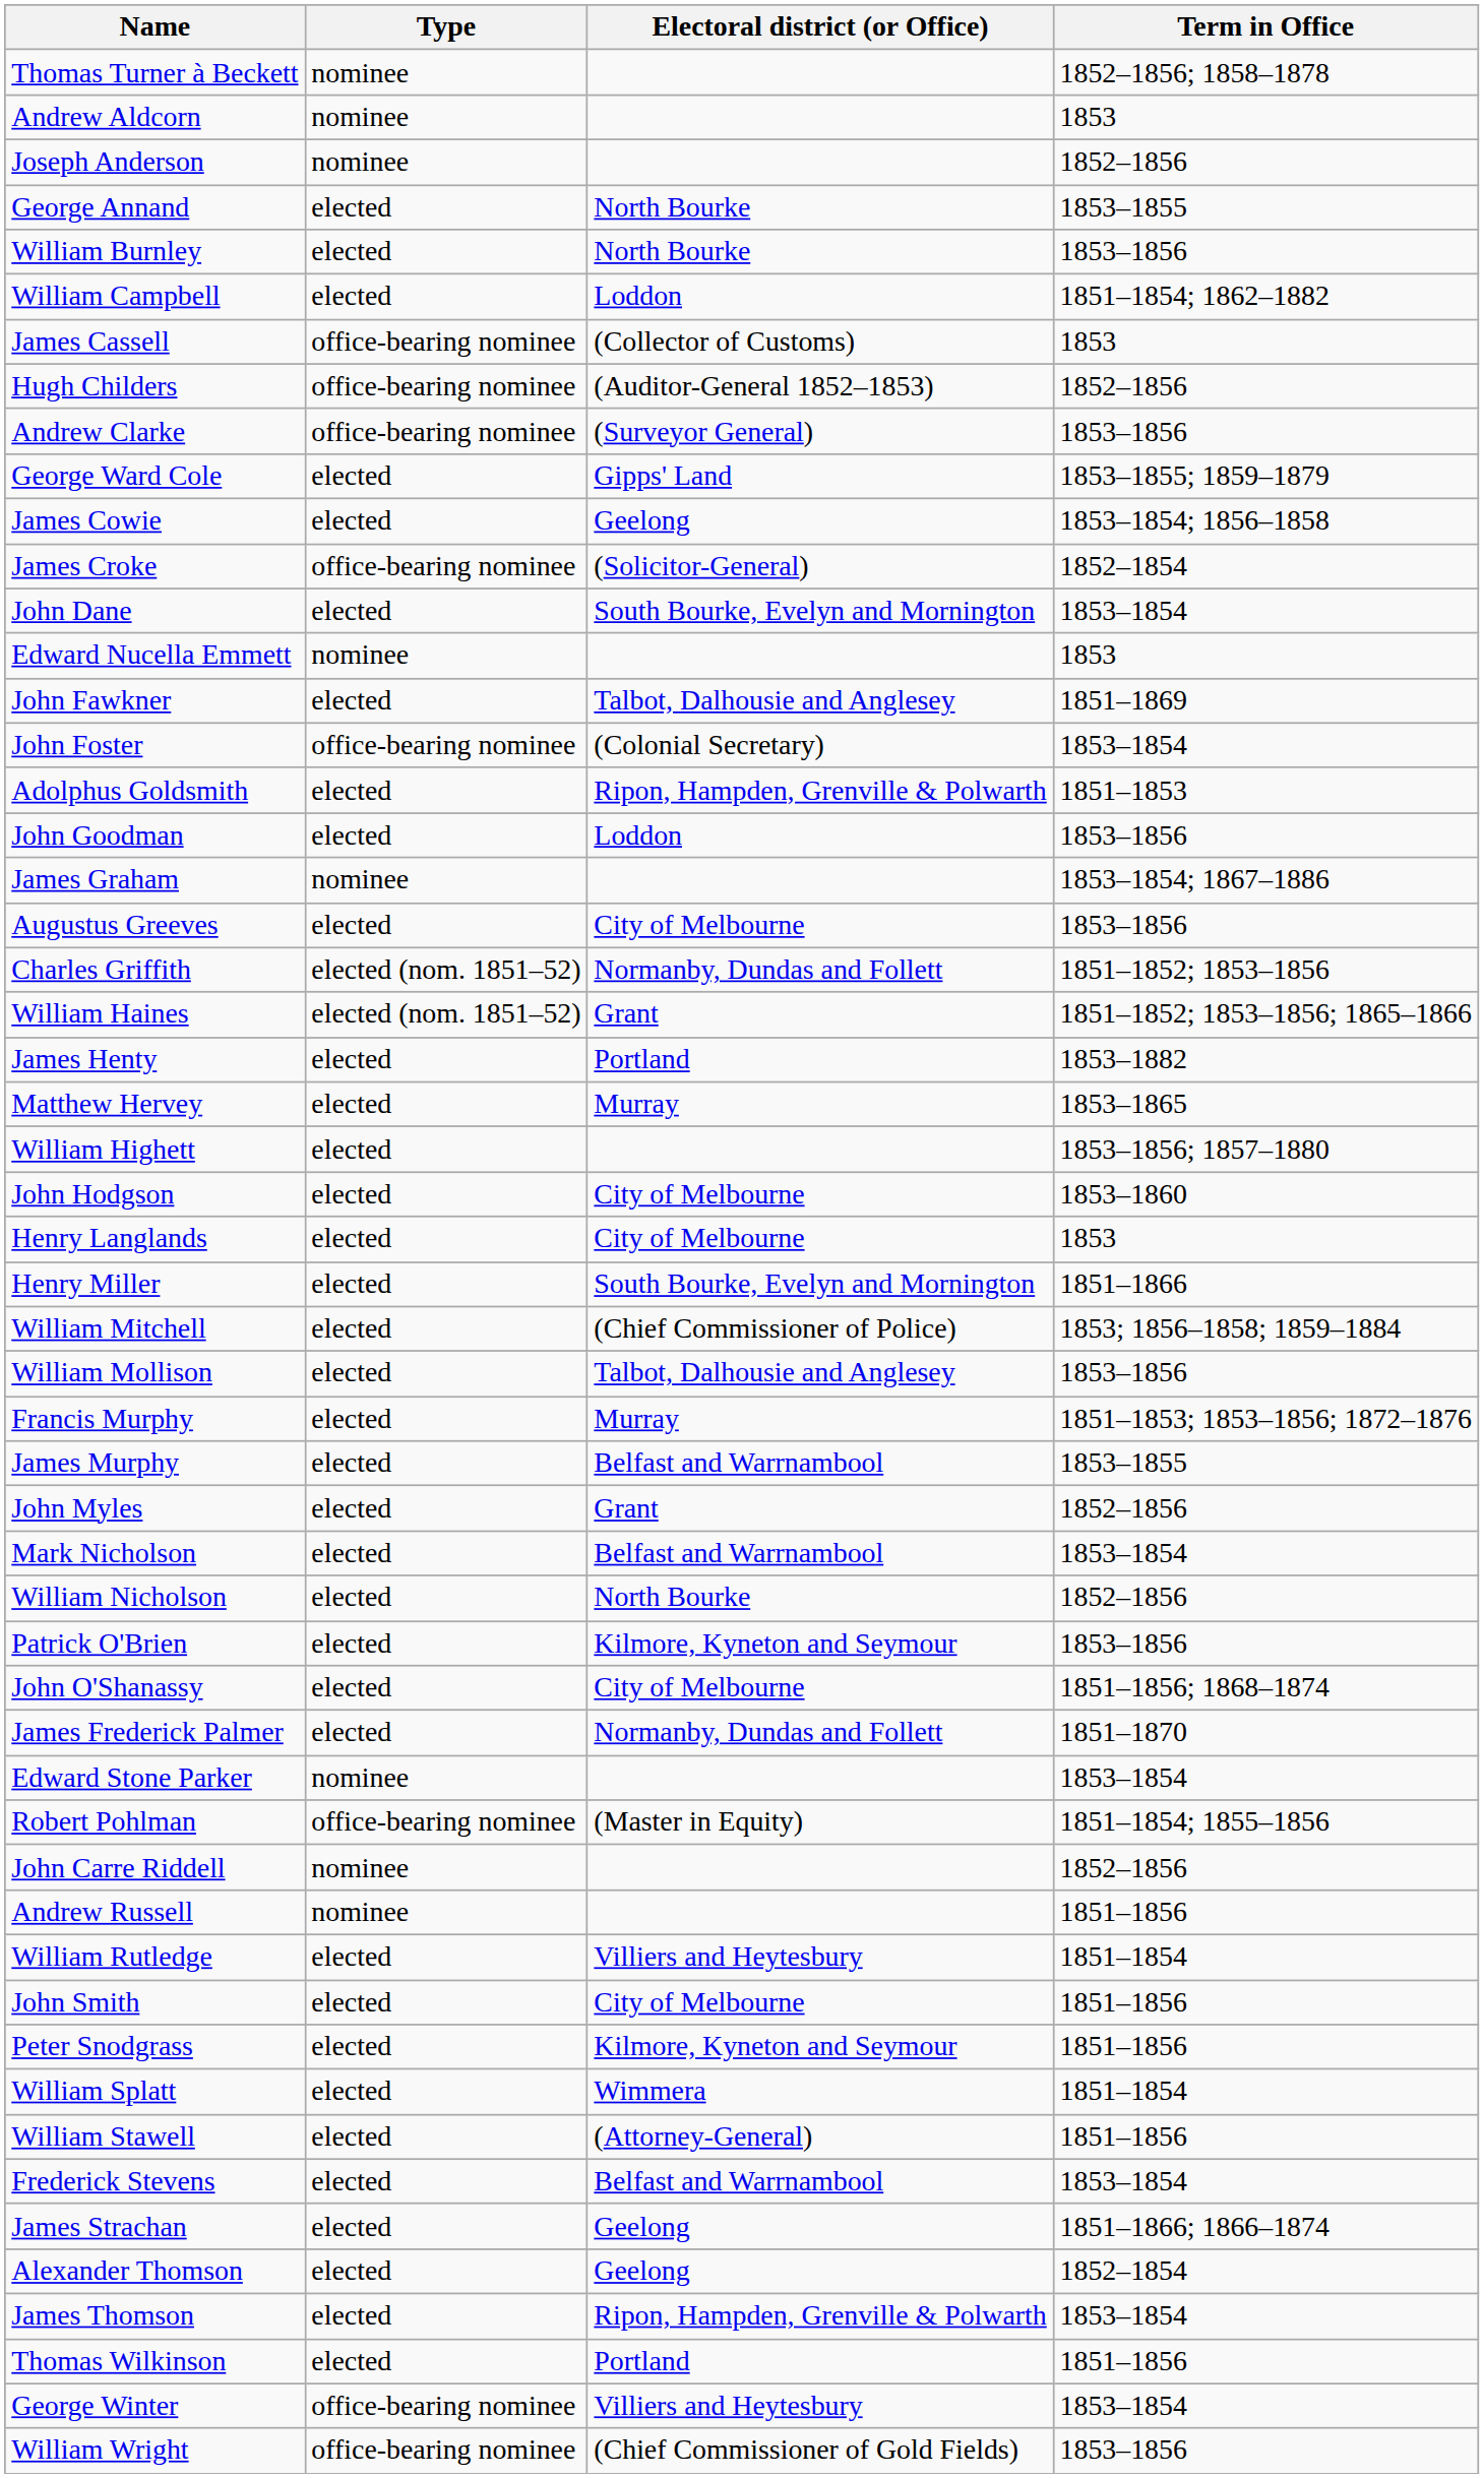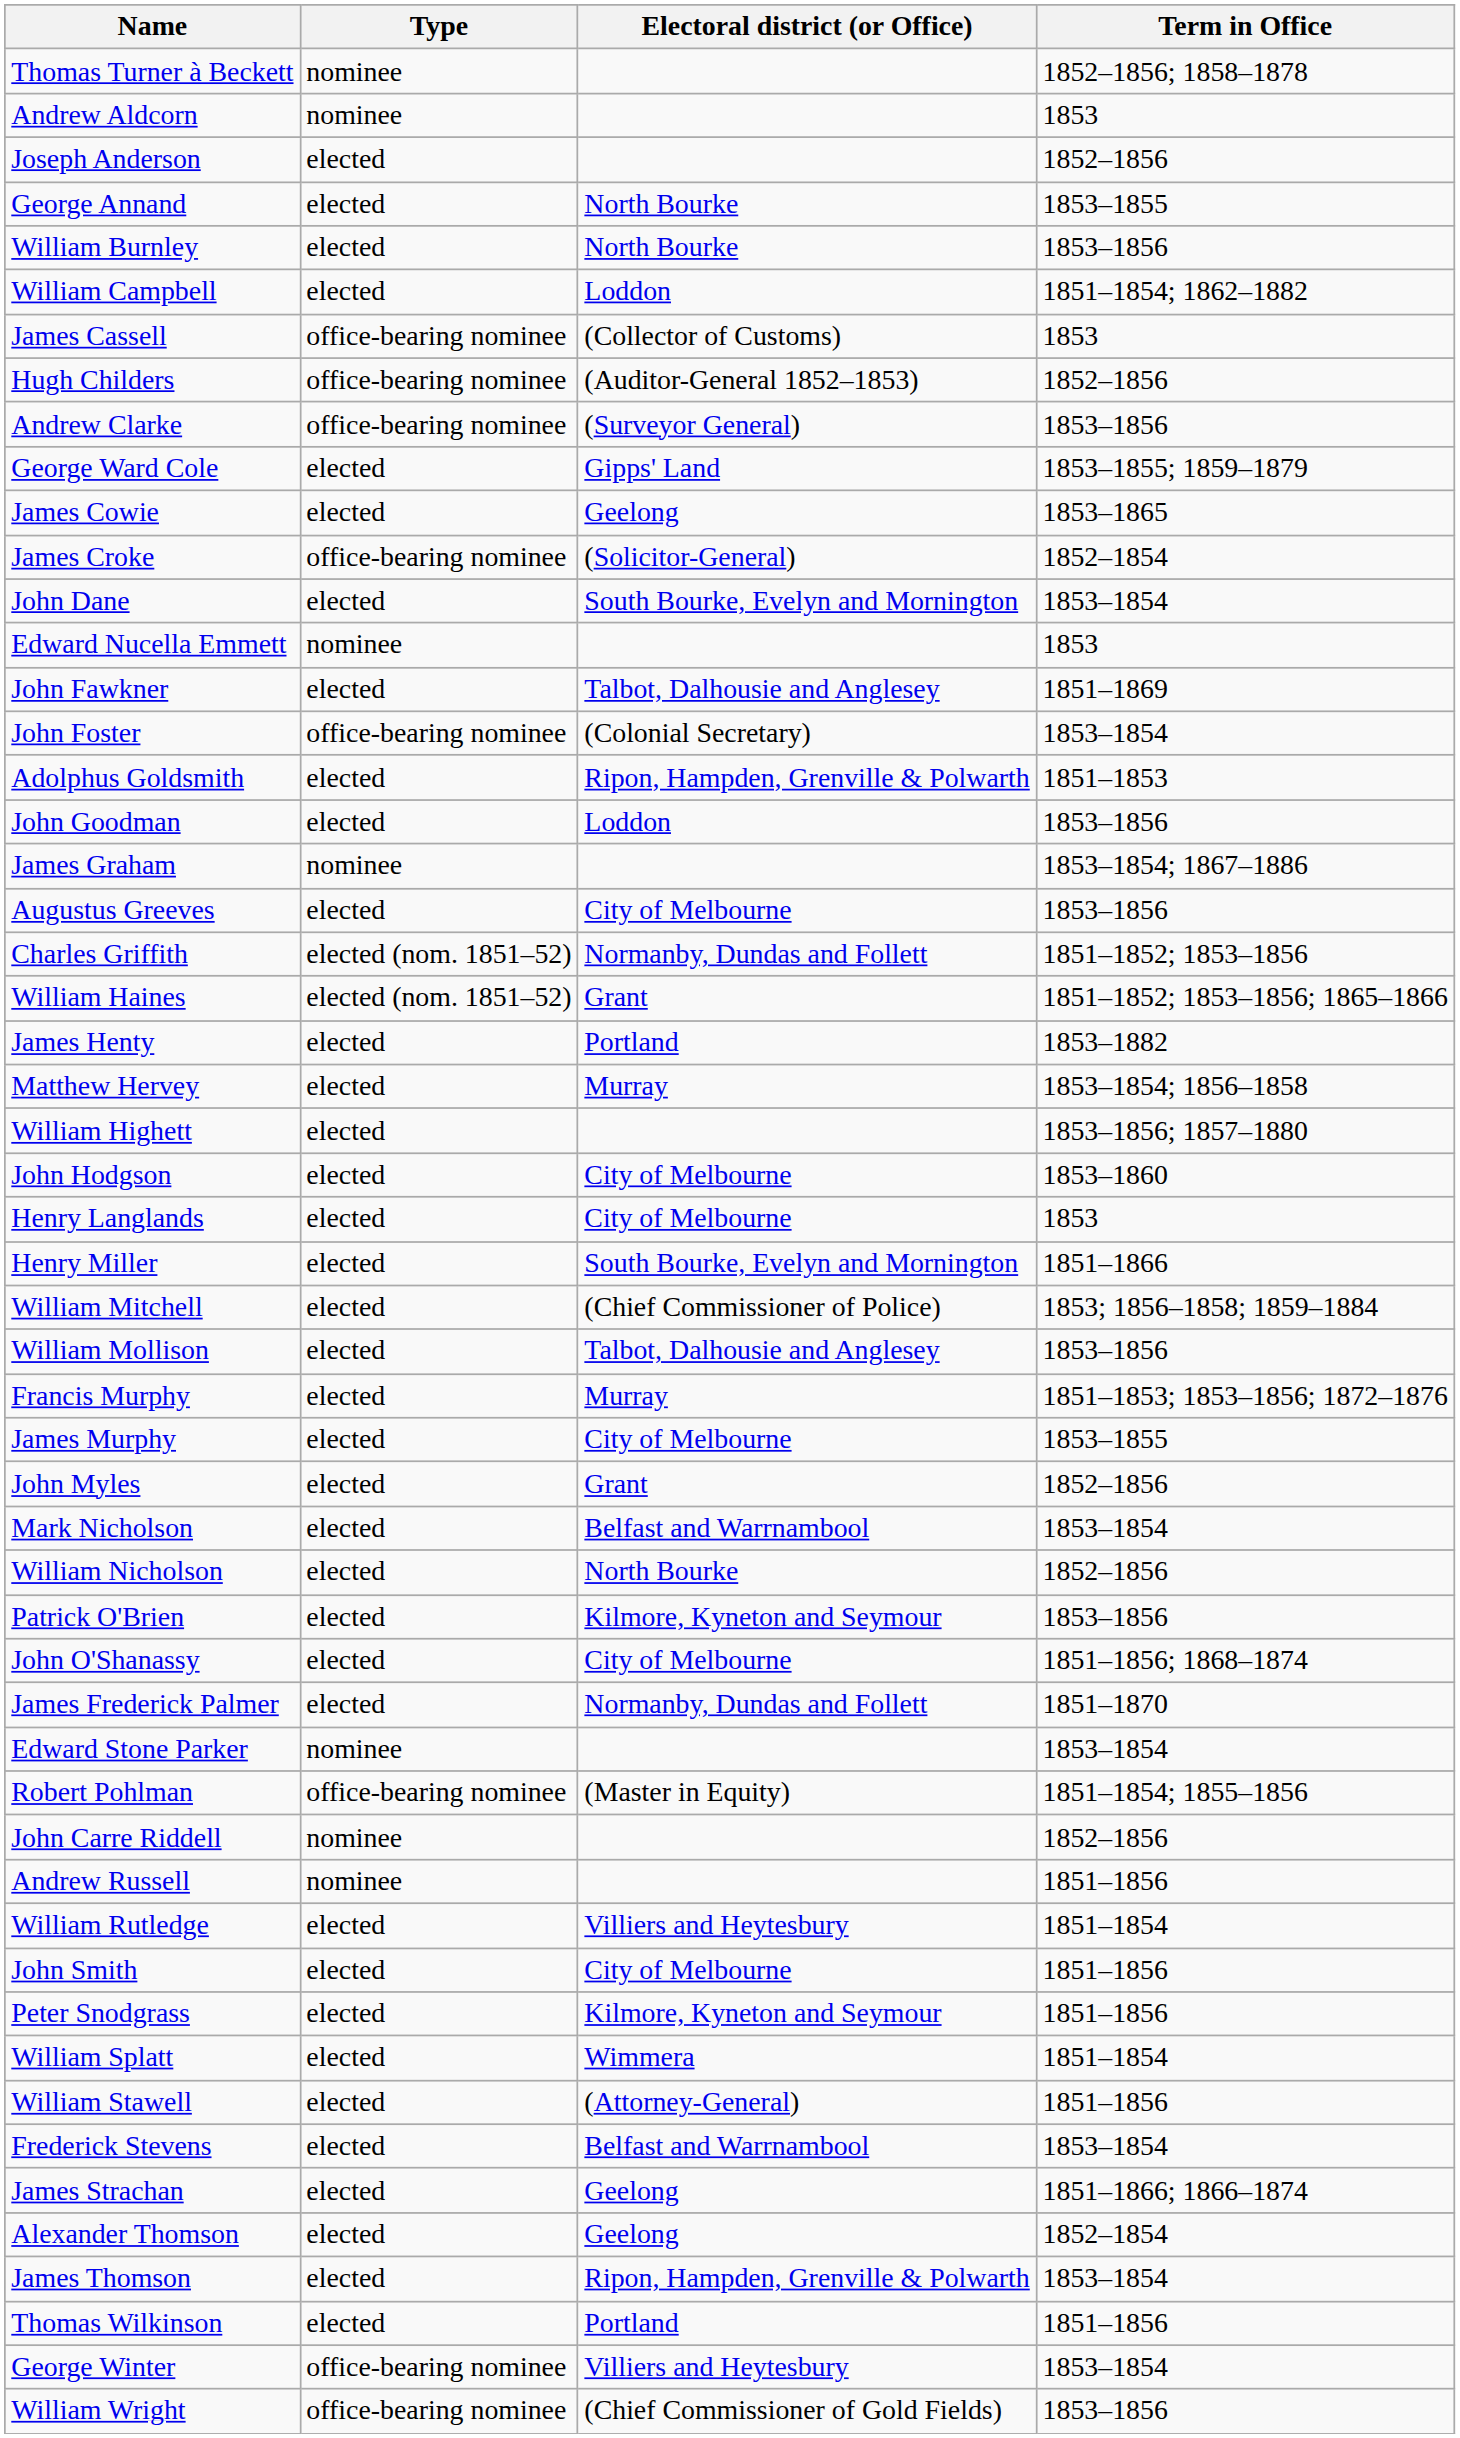 <table class="wikitable">
 <tr>
 <th>Name</th>
 <th>Type</th>
 <th>Electoral district (or Office)</th>
 <th>Term in Office</th>
 </tr>
 <tr>
 <td><a href='#'>Thomas Turner à Beckett</a></td>
 <td>nominee</td>
 <td></td>
 <td>1852–1856; 1858–1878</td>
 </tr>
 <tr>
 <td><a href='#'>Andrew Aldcorn</a></td>
 <td>nominee</td>
 <td></td>
 <td>1853</td>
 </tr>
 <tr>
 <td><a href='#'>Joseph Anderson</a></td>
-<td>nominee</td>
+<td>elected</td>
 <td></td>
 <td>1852–1856</td>
 </tr>
 <tr>
 <td><a href='#'>George Annand</a></td>
 <td>elected</td>
 <td><a href='#'>North Bourke</a></td>
 <td>1853–1855</td>
 </tr>
 <tr>
 <td><a href='#'>William Burnley</a></td>
 <td>elected</td>
 <td><a href='#'>North Bourke</a></td>
 <td>1853–1856</td>
 </tr>
 <tr>
 <td><a href='#'>William Campbell</a></td>
 <td>elected</td>
 <td><a href='#'>Loddon</a></td>
 <td>1851–1854; 1862–1882</td>
 </tr>
 <tr>
 <td><a href='#'>James Cassell</a></td>
 <td>office-bearing nominee</td>
 <td>(Collector of Customs)</td>
 <td>1853</td>
 </tr>
 <tr>
 <td><a href='#'>Hugh Childers</a></td>
 <td>office-bearing nominee</td>
 <td>(Auditor-General 1852–1853)</td>
 <td>1852–1856</td>
 </tr>
 <tr>
 <td><a href='#'>Andrew Clarke</a></td>
 <td>office-bearing nominee</td>
 <td>(<a href='#'>Surveyor General</a>)</td>
 <td>1853–1856</td>
 </tr>
 <tr>
 <td><a href='#'>George Ward Cole</a></td>
 <td>elected</td>
 <td><a href='#'>Gipps' Land</a></td>
 <td>1853–1855; 1859–1879</td>
 </tr>
 <tr>
 <td><a href='#'>James Cowie</a></td>
 <td>elected</td>
 <td><a href='#'>Geelong</a></td>
-<td>1853–1854; 1856–1858</td>
+<td>1853–1865</td>
 </tr>
 <tr>
 <td><a href='#'>James Croke</a></td>
 <td>office-bearing nominee</td>
 <td>(<a href='#'>Solicitor-General</a>)</td>
 <td>1852–1854</td>
 </tr>
 <tr>
 <td><a href='#'>John Dane</a></td>
 <td>elected</td>
 <td><a href='#'>South Bourke, Evelyn and Mornington</a></td>
 <td>1853–1854</td>
 </tr>
 <tr>
 <td><a href='#'>Edward Nucella Emmett</a></td>
 <td>nominee</td>
 <td></td>
 <td>1853</td>
 </tr>
 <tr>
 <td><a href='#'>John Fawkner</a></td>
 <td>elected</td>
 <td><a href='#'>Talbot, Dalhousie and Anglesey</a></td>
 <td>1851–1869</td>
 </tr>
 <tr>
 <td><a href='#'>John Foster</a></td>
 <td>office-bearing nominee</td>
 <td>(Colonial Secretary)</td>
 <td>1853–1854</td>
 </tr>
 <tr>
 <td><a href='#'>Adolphus Goldsmith</a></td>
 <td>elected</td>
 <td><a href='#'>Ripon, Hampden, Grenville & Polwarth</a></td>
 <td>1851–1853</td>
 </tr>
 <tr>
 <td><a href='#'>John Goodman</a></td>
 <td>elected</td>
 <td><a href='#'>Loddon</a></td>
 <td>1853–1856</td>
 </tr>
 <tr>
 <td><a href='#'>James Graham</a></td>
 <td>nominee</td>
 <td></td>
 <td>1853–1854; 1867–1886</td>
 </tr>
 <tr>
 <td><a href='#'>Augustus Greeves</a></td>
 <td>elected</td>
 <td><a href='#'>City of Melbourne</a></td>
 <td>1853–1856</td>
 </tr>
 <tr>
 <td><a href='#'>Charles Griffith</a></td>
 <td>elected (nom. 1851–52)</td>
 <td><a href='#'>Normanby, Dundas and Follett</a></td>
 <td>1851–1852; 1853–1856</td>
 </tr>
 <tr>
 <td><a href='#'>William Haines</a></td>
 <td>elected (nom. 1851–52)</td>
 <td><a href='#'>Grant</a></td>
 <td>1851–1852; 1853–1856; 1865–1866</td>
 </tr>
 <tr>
 <td><a href='#'>James Henty</a></td>
 <td>elected</td>
 <td><a href='#'>Portland</a></td>
 <td>1853–1882</td>
 </tr>
 <tr>
 <td><a href='#'>Matthew Hervey</a></td>
 <td>elected</td>
 <td><a href='#'>Murray</a></td>
-<td>1853–1865</td>
+<td>1853–1854; 1856–1858</td>
 </tr>
 <tr>
 <td><a href='#'>William Highett</a></td>
 <td>elected</td>
 <td></td>
 <td>1853–1856; 1857–1880</td>
 </tr>
 <tr>
 <td><a href='#'>John Hodgson</a></td>
 <td>elected</td>
 <td><a href='#'>City of Melbourne</a></td>
 <td>1853–1860</td>
 </tr>
 <tr>
 <td><a href='#'>Henry Langlands</a></td>
 <td>elected</td>
 <td><a href='#'>City of Melbourne</a></td>
 <td>1853</td>
 </tr>
 <tr>
 <td><a href='#'>Henry Miller</a></td>
 <td>elected</td>
 <td><a href='#'>South Bourke, Evelyn and Mornington</a></td>
 <td>1851–1866</td>
 </tr>
 <tr>
 <td><a href='#'>William Mitchell</a></td>
 <td>elected</td>
 <td>(Chief Commissioner of Police)</td>
 <td>1853; 1856–1858; 1859–1884</td>
 </tr>
 <tr>
 <td><a href='#'>William Mollison</a></td>
 <td>elected</td>
 <td><a href='#'>Talbot, Dalhousie and Anglesey</a></td>
 <td>1853–1856</td>
 </tr>
 <tr>
 <td><a href='#'>Francis Murphy</a></td>
 <td>elected</td>
 <td><a href='#'>Murray</a></td>
 <td>1851–1853; 1853–1856; 1872–1876</td>
 </tr>
 <tr>
 <td><a href='#'>James Murphy</a></td>
 <td>elected</td>
-<td><a href='#'>Belfast and Warrnambool</a></td>
+<td><a href='#'>City of Melbourne</a></td>
 <td>1853–1855</td>
 </tr>
 <tr>
 <td><a href='#'>John Myles</a></td>
 <td>elected</td>
 <td><a href='#'>Grant</a></td>
 <td>1852–1856</td>
 </tr>
 <tr>
 <td><a href='#'>Mark Nicholson</a></td>
 <td>elected</td>
 <td><a href='#'>Belfast and Warrnambool</a></td>
 <td>1853–1854</td>
 </tr>
 <tr>
 <td><a href='#'>William Nicholson</a></td>
 <td>elected</td>
 <td><a href='#'>North Bourke</a></td>
 <td>1852–1856</td>
 </tr>
 <tr>
 <td><a href='#'>Patrick O'Brien</a></td>
 <td>elected</td>
 <td><a href='#'>Kilmore, Kyneton and Seymour</a></td>
 <td>1853–1856</td>
 </tr>
 <tr>
 <td><a href='#'>John O'Shanassy</a></td>
 <td>elected</td>
 <td><a href='#'>City of Melbourne</a></td>
 <td>1851–1856; 1868–1874</td>
 </tr>
 <tr>
 <td><a href='#'>James Frederick Palmer</a></td>
 <td>elected</td>
 <td><a href='#'>Normanby, Dundas and Follett</a></td>
 <td>1851–1870</td>
 </tr>
 <tr>
 <td><a href='#'>Edward Stone Parker</a></td>
 <td>nominee</td>
 <td></td>
 <td>1853–1854</td>
 </tr>
 <tr>
 <td><a href='#'>Robert Pohlman</a></td>
 <td>office-bearing nominee</td>
 <td>(Master in Equity)</td>
 <td>1851–1854; 1855–1856</td>
 </tr>
 <tr>
 <td><a href='#'>John Carre Riddell</a></td>
 <td>nominee</td>
 <td></td>
 <td>1852–1856</td>
 </tr>
 <tr>
 <td><a href='#'>Andrew Russell</a></td>
 <td>nominee</td>
 <td></td>
 <td>1851–1856</td>
 </tr>
 <tr>
 <td><a href='#'>William Rutledge</a></td>
 <td>elected</td>
 <td><a href='#'>Villiers and Heytesbury</a></td>
 <td>1851–1854</td>
 </tr>
 <tr>
 <td><a href='#'>John Smith</a></td>
 <td>elected</td>
 <td><a href='#'>City of Melbourne</a></td>
 <td>1851–1856</td>
 </tr>
 <tr>
 <td><a href='#'>Peter Snodgrass</a></td>
 <td>elected</td>
 <td><a href='#'>Kilmore, Kyneton and Seymour</a></td>
 <td>1851–1856</td>
 </tr>
 <tr>
 <td><a href='#'>William Splatt</a></td>
 <td>elected</td>
 <td><a href='#'>Wimmera</a></td>
 <td>1851–1854</td>
 </tr>
 <tr>
 <td><a href='#'>William Stawell</a></td>
 <td>elected</td>
 <td>(<a href='#'>Attorney-General</a>)</td>
 <td>1851–1856</td>
 </tr>
 <tr>
 <td><a href='#'>Frederick Stevens</a></td>
 <td>elected</td>
 <td><a href='#'>Belfast and Warrnambool</a></td>
 <td>1853–1854</td>
 </tr>
 <tr>
 <td><a href='#'>James Strachan</a></td>
 <td>elected</td>
 <td><a href='#'>Geelong</a></td>
 <td>1851–1866; 1866–1874</td>
 </tr>
 <tr>
 <td><a href='#'>Alexander Thomson</a></td>
 <td>elected</td>
 <td><a href='#'>Geelong</a></td>
 <td>1852–1854</td>
 </tr>
 <tr>
 <td><a href='#'>James Thomson</a></td>
 <td>elected</td>
 <td><a href='#'>Ripon, Hampden, Grenville & Polwarth</a></td>
 <td>1853–1854</td>
 </tr>
 <tr>
 <td><a href='#'>Thomas Wilkinson</a></td>
 <td>elected</td>
 <td><a href='#'>Portland</a></td>
 <td>1851–1856</td>
 </tr>
 <tr>
 <td><a href='#'>George Winter</a></td>
 <td>office-bearing nominee</td>
 <td><a href='#'>Villiers and Heytesbury</a></td>
 <td>1853–1854</td>
 </tr>
 <tr>
 <td><a href='#'>William Wright</a></td>
 <td>office-bearing nominee</td>
 <td>(Chief Commissioner of Gold Fields)</td>
 <td>1853–1856</td>
 </tr>
 </table>
